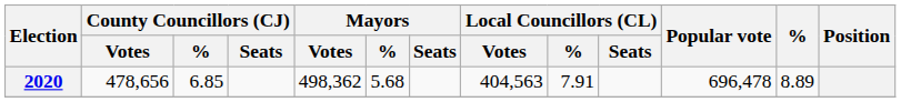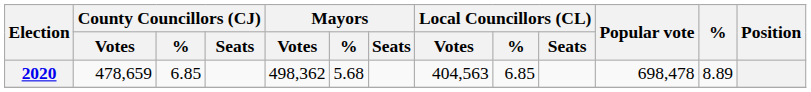 <table class="wikitable" style="text-align: right;">
 <tr>
 <th rowspan="2">Election</th>
 <th colspan="3">County Councillors (CJ)</th>
 <th colspan="3">Mayors</th>
 <th colspan="3">Local Councillors (CL)</th>
 <th rowspan="2">Popular vote</th>
 <th rowspan="2">%</th>
 <th rowspan="2">Position</th>
 </tr>
 <tr>
 <th>Votes</th>
 <th>%</th>
 <th>Seats</th>
 <th>Votes</th>
 <th>%</th>
 <th>Seats</th>
 <th>Votes</th>
 <th>%</th>
 <th>Seats</th>
 </tr>
 <tr>
 <th><a href='#'>2020</a></th>
-<td>478,656</td>
+<td>478,659</td>
 <td>6.85</td>
 <td></td>
 <td>498,362</td>
 <td>5.68</td>
 <td></td>
 <td>404,563</td>
-<td>7.91</td>
+<td>6.85</td>
 <td></td>
-<td>696,478</td>
+<td>698,478</td>
 <td>8.89</td>
 <th style="text-align: center;"></th>
 </tr>
 <tr>
 </tr>
 </table>
